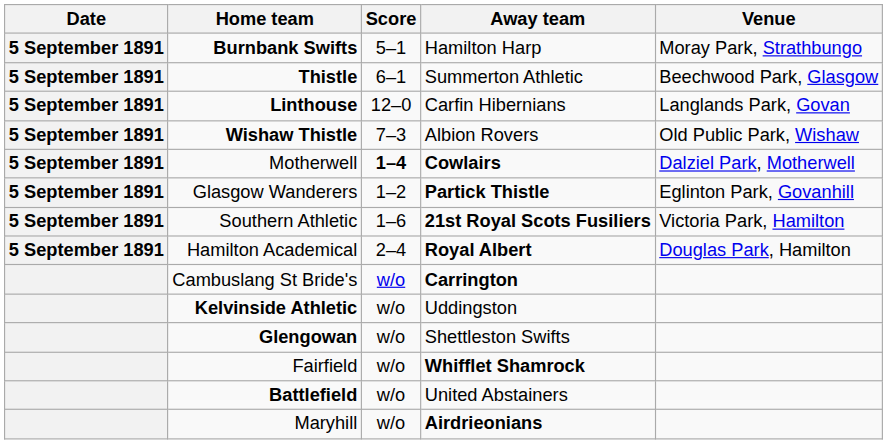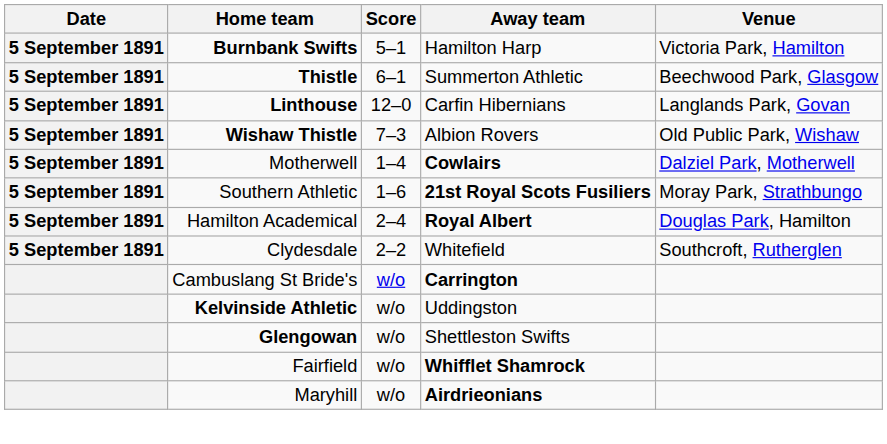 <table class="wikitable football-result-list" style="max-width: 80em; text-align: center">
 <tr>
 <th scope="col">Date</th>
 <th scope="col">Home team</th>
 <th scope="col">Score</th>
 <th scope="col">Away team</th>
 <th scope="col">Venue</th>
 </tr>
 <tr>
 <th scope="row">5 September 1891</th>
 <td align=right><strong>Burnbank Swifts</strong></td>
 <td>5–1</td>
 <td align=left>Hamilton Harp</td>
-<td align=left>Moray Park, <a href='#'>Strathbungo</a></td>
+<td align=left>Victoria Park, <a href='#'>Hamilton</a></td>
 </tr>
 <tr>
 <th scope="row">5 September 1891</th>
 <td align=right><strong>Thistle</strong></td>
 <td>6–1</td>
 <td align=left>Summerton Athletic</td>
 <td align=left>Beechwood Park, <a href='#'>Glasgow</a></td>
 </tr>
 <tr>
 <th scope="row">5 September 1891</th>
 <td align=right><strong>Linthouse</strong></td>
 <td>12–0</td>
 <td align=left>Carfin Hibernians</td>
 <td align=left>Langlands Park, <a href='#'>Govan</a></td>
 </tr>
 <tr>
 <th scope="row">5 September 1891</th>
 <td align=right><strong>Wishaw Thistle</strong></td>
 <td>7–3</td>
 <td align=left>Albion Rovers</td>
 <td align=left>Old Public Park, <a href='#'>Wishaw</a></td>
 </tr>
 <tr>
 <th scope="row">5 September 1891</th>
 <td align=right>Motherwell</td>
-<td><strong>1–4</strong></td>
+<td>1–4</td>
 <td align=left><strong>Cowlairs</strong></td>
 <td align=left><a href='#'>Dalziel Park</a>, <a href='#'>Motherwell</a></td>
-</tr>
-<tr>
-<th scope="row">5 September 1891</th>
-<td align=right>Glasgow Wanderers</td>
-<td>1–2</td>
-<td align=left><strong>Partick Thistle</strong></td>
-<td align=left>Eglinton Park, <a href='#'>Govanhill</a></td>
 </tr>
 <tr>
 <th scope="row">5 September 1891</th>
 <td align=right>Southern Athletic</td>
 <td>1–6</td>
 <td align=left><strong>21st Royal Scots Fusiliers</strong></td>
-<td align=left>Victoria Park, <a href='#'>Hamilton</a></td>
+<td align=left>Moray Park, <a href='#'>Strathbungo</a></td>
 </tr>
 <tr>
 <th scope="row">5 September 1891</th>
 <td align=right>Hamilton Academical</td>
 <td>2–4</td>
 <td align=left><strong>Royal Albert</strong></td>
 <td align=left><a href='#'>Douglas Park</a>, Hamilton</td>
+</tr>
+<tr>
+<th scope="row">5 September 1891</th>
+<td align=right>Clydesdale</td>
+<td>2–2</td>
+<td align=left>Whitefield</td>
+<td align=left>Southcroft, <a href='#'>Rutherglen</a></td>
 </tr>
 <tr>
 <th scope="row"></th>
 <td align=right>Cambuslang St Bride's</td>
 <td><a href='#'>w/o</a></td>
 <td align=left><strong>Carrington</strong></td>
 <td></td>
 </tr>
 <tr>
 <th scope="row"></th>
 <td align=right><strong>Kelvinside Athletic</strong></td>
 <td>w/o</td>
 <td align=left>Uddingston</td>
 <td></td>
 </tr>
 <tr>
 <th scope="row"></th>
 <td align=right><strong>Glengowan</strong></td>
 <td>w/o</td>
 <td align=left>Shettleston Swifts</td>
 <td></td>
 </tr>
 <tr>
 <th scope="row"></th>
 <td align=right>Fairfield</td>
 <td>w/o</td>
 <td align=left><strong>Whifflet Shamrock</strong></td>
 <td></td>
 </tr>
 <tr>
 <th scope="row"></th>
-<td align=right><strong>Battlefield</strong></td>
-<td>w/o</td>
-<td align=left>United Abstainers</td>
-<td></td>
-</tr>
-<tr>
-<th scope="row"></th>
 <td align=right>Maryhill</td>
 <td>w/o</td>
 <td align=left><strong>Airdrieonians</strong></td>
 <td></td>
 </tr>
 </table>
